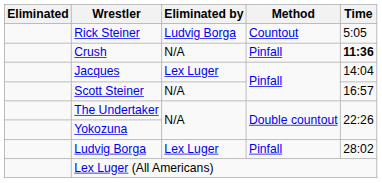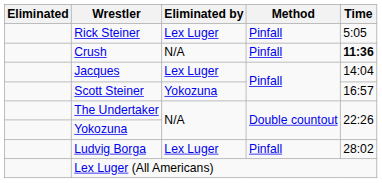 <table class="wikitable sortable">
 <tr>
 <th>Eliminated</th>
 <th>Wrestler</th>
 <th>Eliminated by</th>
 <th>Method</th>
 <th>Time</th>
 </tr>
 <tr>
 <td></td>
 <td><a href='#'>Rick Steiner</a></td>
-<td><a href='#'>Ludvig Borga</a></td>
-<td><a href='#'>Countout</a></td>
+<td><a href='#'>Lex Luger</a></td>
+<td><a href='#'>Pinfall</a></td>
 <td>5:05</td>
 </tr>
 <tr>
 <td></td>
 <td><a href='#'>Crush</a></td>
 <td>N/A</td>
 <td><a href='#'>Pinfall</a></td>
 <td><strong>11:36</strong></td>
 </tr>
 <tr>
 <td></td>
 <td><a href='#'>Jacques</a></td>
 <td><a href='#'>Lex Luger</a></td>
 <td rowspan="2"><a href='#'>Pinfall</a></td>
 <td>14:04</td>
 </tr>
 <tr>
 <td></td>
 <td><a href='#'>Scott Steiner</a></td>
-<td>N/A</td>
+<td><a href='#'>Yokozuna</a></td>
 <td>16:57</td>
 </tr>
 <tr>
 <td></td>
 <td><a href='#'>The Undertaker</a></td>
 <td rowspan="2">N/A<br></td>
 <td rowspan="2"><a href='#'>Double countout</a></td>
 <td rowspan="2">22:26</td>
 </tr>
 <tr>
 <td></td>
 <td><a href='#'>Yokozuna</a></td>
 </tr>
 <tr>
 <td></td>
 <td><a href='#'>Ludvig Borga</a></td>
 <td><a href='#'>Lex Luger</a></td>
 <td><a href='#'>Pinfall</a></td>
 <td>28:02</td>
 </tr>
 <tr>
 <td></td>
 <td colspan="4"><a href='#'>Lex Luger</a> (All Americans)</td>
 </tr>
 </table>
